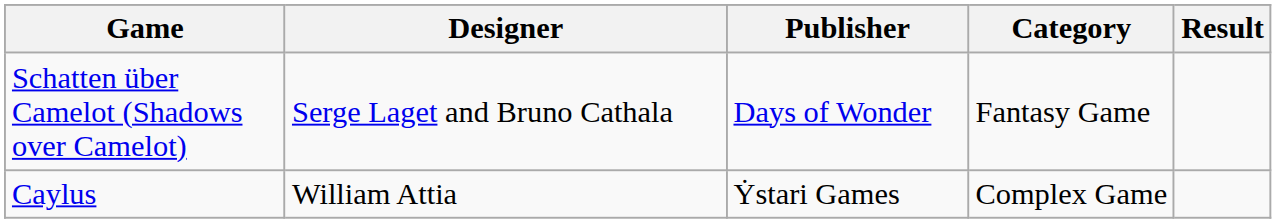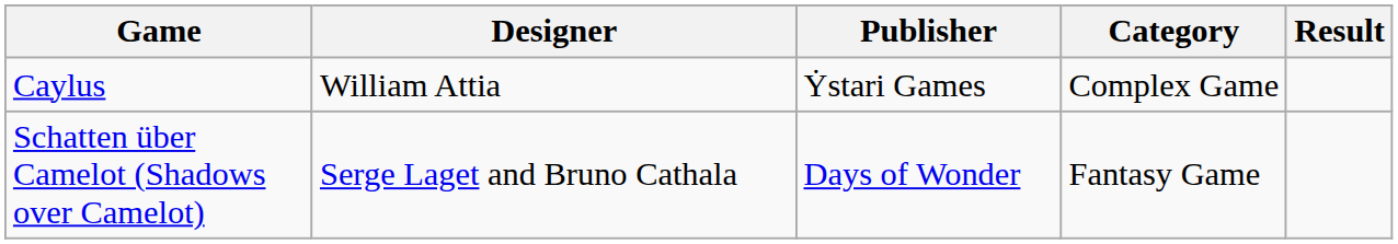 <table class="wikitable">
 <tr>
 <th style="width:140px;">Game</th>
 <th style="width:225px;">Designer</th>
 <th style="width:120px;">Publisher</th>
 <th>Category</th>
 <th>Result</th>
 </tr>
 <tr>
+<td><a href='#'>Caylus</a></td>
+<td>William Attia</td>
+<td>Ẏstari Games</td>
+<td>Complex Game</td>
+<td></td>
+</tr>
+<tr>
 <td><a href='#'>Schatten über Camelot (Shadows over Camelot)</a></td>
 <td><a href='#'>Serge Laget</a> and Bruno Cathala</td>
 <td><a href='#'>Days of Wonder</a></td>
 <td>Fantasy Game</td>
 <td></td>
 </tr>
-<tr>
-<td><a href='#'>Caylus</a></td>
-<td>William Attia</td>
-<td>Ẏstari Games</td>
-<td>Complex Game</td>
-<td></td>
-</tr>
 </table>
